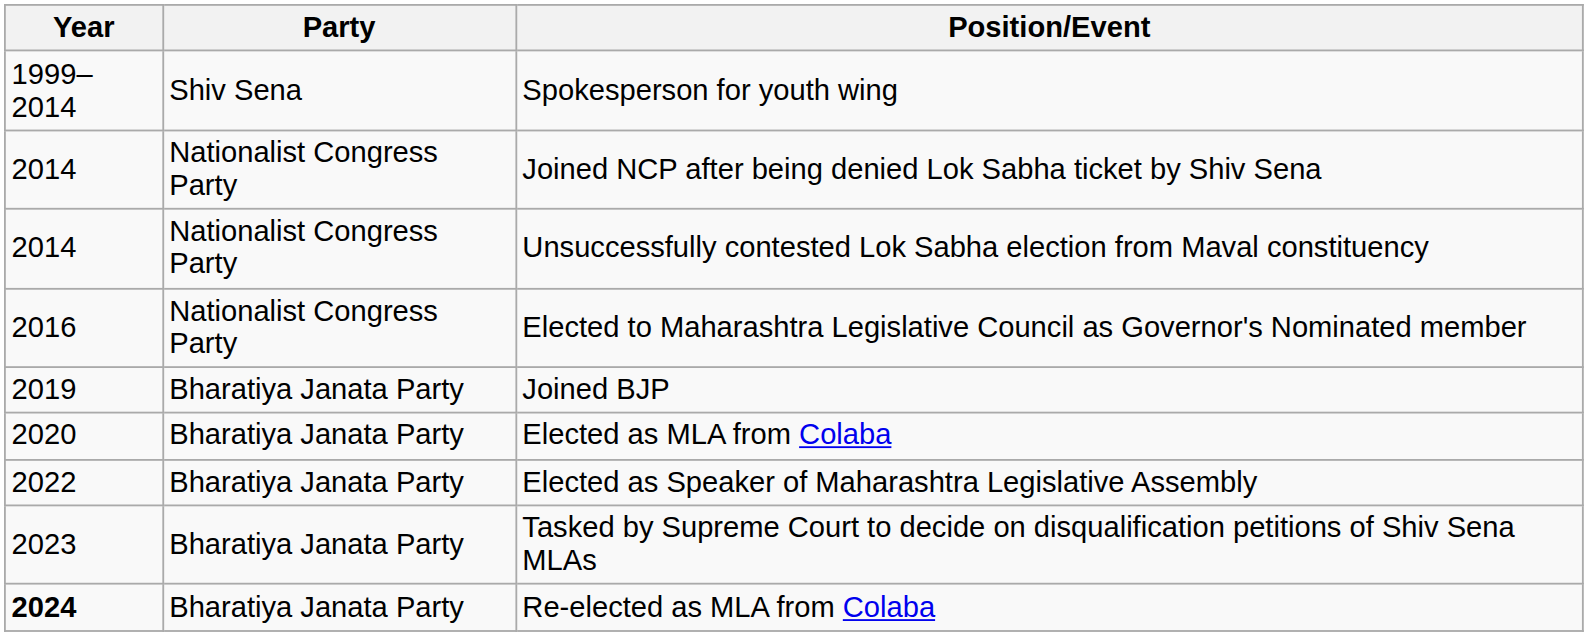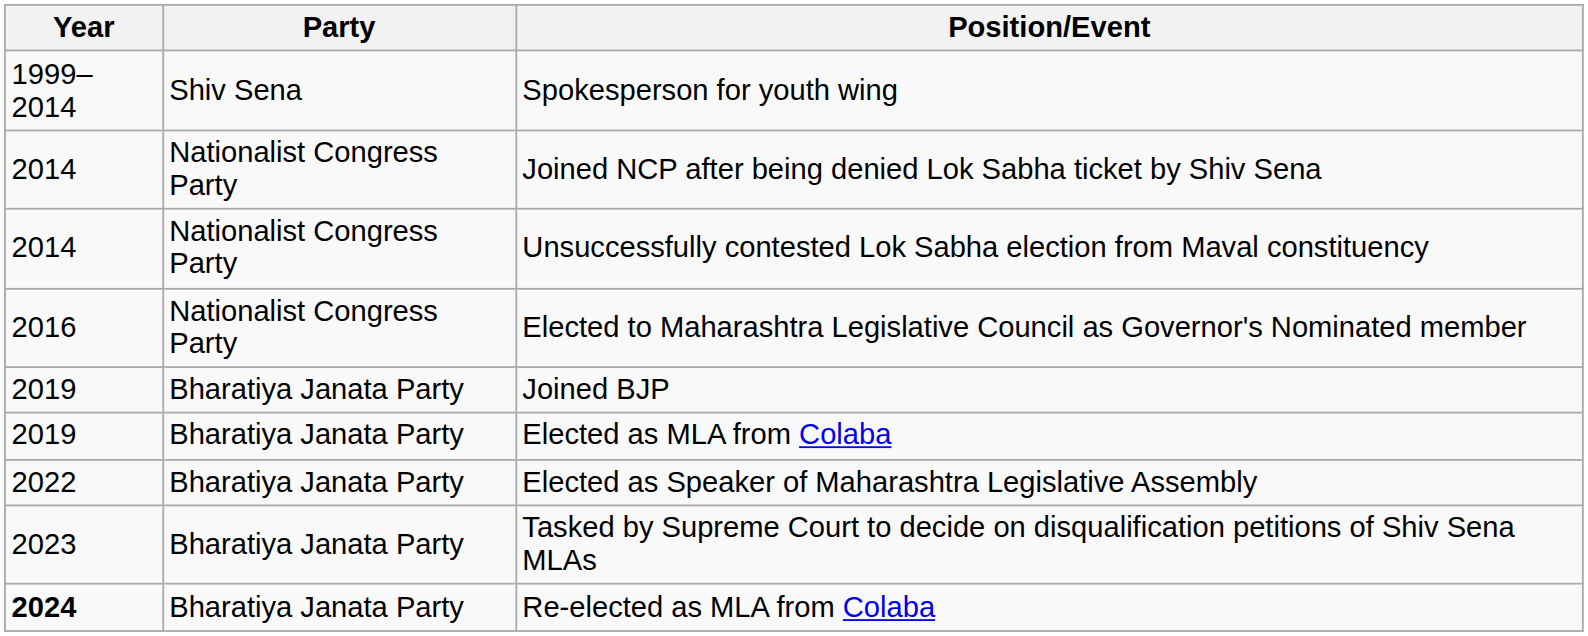 <table class="wikitable">
 <tr>
 <th>Year</th>
 <th>Party</th>
 <th>Position/Event</th>
 </tr>
 <tr>
 <td>1999–2014</td>
 <td>Shiv Sena</td>
 <td>Spokesperson for youth wing</td>
 </tr>
 <tr>
 <td>2014</td>
 <td> Nationalist Congress Party</td>
 <td>Joined NCP after being denied Lok Sabha ticket by Shiv Sena</td>
 </tr>
 <tr>
 <td>2014</td>
 <td> Nationalist Congress Party</td>
 <td>Unsuccessfully contested Lok Sabha election from Maval constituency</td>
 </tr>
 <tr>
 <td>2016</td>
 <td> Nationalist Congress Party</td>
 <td>Elected to Maharashtra Legislative Council as Governor's Nominated member</td>
 </tr>
 <tr>
 <td>2019</td>
 <td>Bharatiya Janata Party</td>
 <td>Joined BJP</td>
 </tr>
 <tr>
-<td>2020</td>
+<td>2019</td>
 <td> Bharatiya Janata Party</td>
 <td>Elected as MLA from <a href='#'>Colaba</a></td>
 </tr>
 <tr>
 <td>2022</td>
 <td> Bharatiya Janata Party</td>
 <td>Elected as Speaker of Maharashtra Legislative Assembly</td>
 </tr>
 <tr>
 <td>2023</td>
 <td> Bharatiya Janata Party</td>
 <td>Tasked by Supreme Court to decide on disqualification petitions of Shiv Sena MLAs</td>
 </tr>
 <tr>
 <td><strong>2024</strong></td>
 <td> Bharatiya Janata Party</td>
 <td>Re-elected as MLA from <a href='#'>Colaba</a></td>
 </tr>
 </table>
